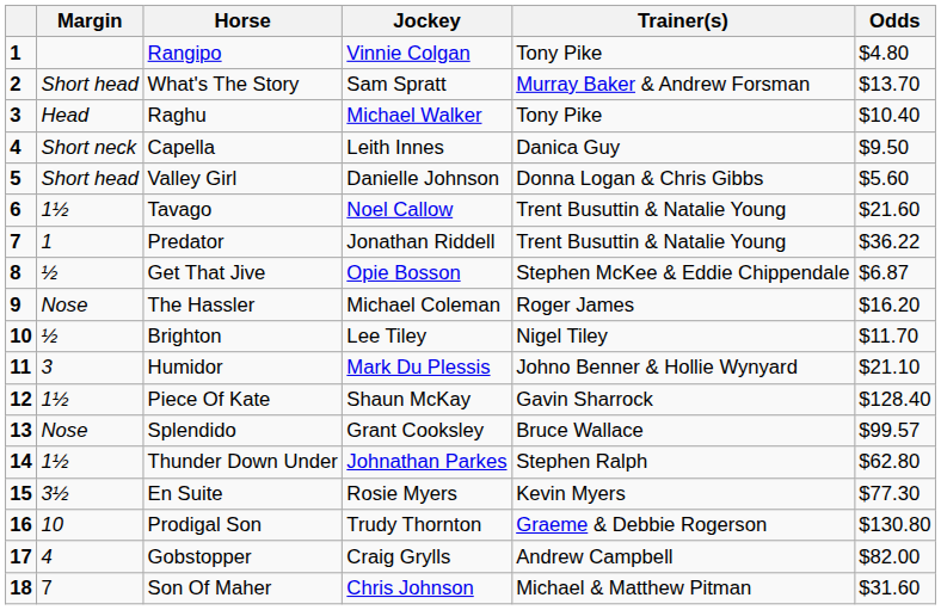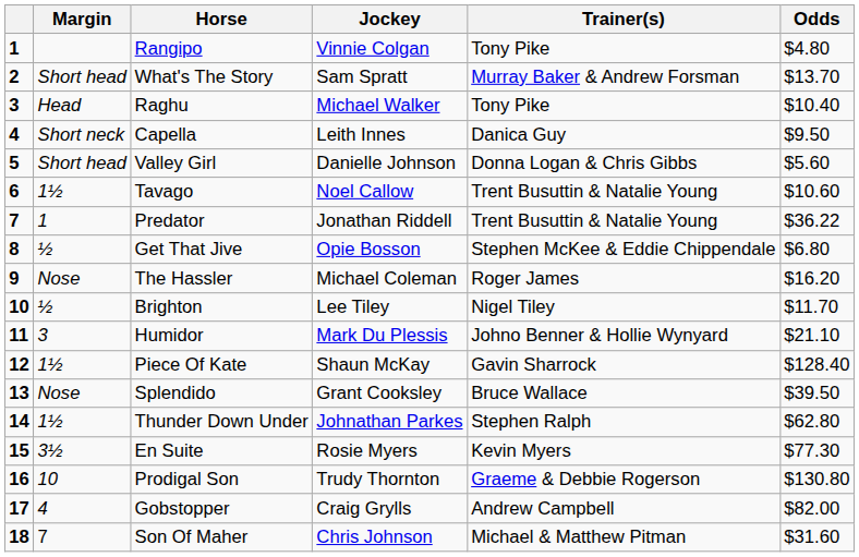 <table class="wikitable sortable">
 <tr>
 <th></th>
 <th>Margin</th>
 <th>Horse</th>
 <th>Jockey</th>
 <th>Trainer(s)</th>
 <th>Odds</th>
 </tr>
 <tr>
 <td><strong>1</strong></td>
 <td></td>
 <td><a href='#'>Rangipo</a></td>
 <td><a href='#'>Vinnie Colgan</a></td>
 <td>Tony Pike</td>
 <td>$4.80</td>
 </tr>
 <tr>
 <td><strong>2</strong></td>
 <td><em>Short head</em></td>
 <td>What's The Story</td>
 <td>Sam Spratt</td>
 <td><a href='#'>Murray Baker</a> & Andrew Forsman</td>
 <td>$13.70</td>
 </tr>
 <tr>
 <td><strong>3</strong></td>
 <td><em>Head</em></td>
 <td>Raghu</td>
 <td><a href='#'>Michael Walker</a></td>
 <td>Tony Pike</td>
 <td>$10.40</td>
 </tr>
 <tr>
 <td><strong>4</strong></td>
 <td><em>Short neck</em></td>
 <td>Capella</td>
 <td>Leith Innes</td>
 <td>Danica Guy</td>
 <td>$9.50</td>
 </tr>
 <tr>
 <td><strong>5</strong></td>
 <td><em>Short head</em></td>
 <td>Valley Girl</td>
 <td>Danielle Johnson</td>
 <td>Donna Logan & Chris Gibbs</td>
 <td>$5.60</td>
 </tr>
 <tr>
 <td><strong>6</strong></td>
 <td><em>1½</em></td>
 <td>Tavago</td>
 <td><a href='#'>Noel Callow</a></td>
 <td>Trent Busuttin & Natalie Young</td>
-<td>$21.60</td>
+<td>$10.60</td>
 </tr>
 <tr>
 <td><strong>7</strong></td>
 <td><em>1</em></td>
 <td>Predator</td>
 <td>Jonathan Riddell</td>
 <td>Trent Busuttin & Natalie Young</td>
 <td>$36.22</td>
 </tr>
 <tr>
 <td><strong>8</strong></td>
 <td><em>½</em></td>
 <td>Get That Jive</td>
 <td><a href='#'>Opie Bosson</a></td>
 <td>Stephen McKee & Eddie Chippendale</td>
-<td>$6.87</td>
+<td>$6.80</td>
 </tr>
 <tr>
 <td><strong>9</strong></td>
 <td><em>Nose</em></td>
 <td>The Hassler</td>
 <td>Michael Coleman</td>
 <td>Roger James</td>
 <td>$16.20</td>
 </tr>
 <tr>
 <td><strong>10</strong></td>
 <td><em>½</em></td>
 <td>Brighton</td>
 <td>Lee Tiley</td>
 <td>Nigel Tiley</td>
 <td>$11.70</td>
 </tr>
 <tr>
 <td><strong>11</strong></td>
 <td><em>3</em></td>
 <td>Humidor</td>
 <td><a href='#'>Mark Du Plessis</a></td>
 <td>Johno Benner & Hollie Wynyard</td>
 <td>$21.10</td>
 </tr>
 <tr>
 <td><strong>12</strong></td>
 <td><em>1½</em></td>
 <td>Piece Of Kate</td>
 <td>Shaun McKay</td>
 <td>Gavin Sharrock</td>
 <td>$128.40</td>
 </tr>
 <tr>
 <td><strong>13</strong></td>
 <td><em>Nose</em></td>
 <td>Splendido</td>
 <td>Grant Cooksley</td>
 <td>Bruce Wallace</td>
-<td>$99.57</td>
+<td>$39.50</td>
 </tr>
 <tr>
 <td><strong>14</strong></td>
 <td><em>1½</em></td>
 <td>Thunder Down Under</td>
 <td><a href='#'>Johnathan Parkes</a></td>
 <td>Stephen Ralph</td>
 <td>$62.80</td>
 </tr>
 <tr>
 <td><strong>15</strong></td>
 <td><em>3½</em></td>
 <td>En Suite</td>
 <td>Rosie Myers</td>
 <td>Kevin Myers</td>
 <td>$77.30</td>
 </tr>
 <tr>
 <td><strong>16</strong></td>
 <td><em>10</em></td>
 <td>Prodigal Son</td>
 <td>Trudy Thornton</td>
 <td><a href='#'>Graeme</a> & Debbie Rogerson</td>
 <td>$130.80</td>
 </tr>
 <tr>
 <td><strong>17</strong></td>
 <td><em>4</em></td>
 <td>Gobstopper</td>
 <td>Craig Grylls</td>
 <td>Andrew Campbell</td>
 <td>$82.00</td>
 </tr>
 <tr>
 <td><strong>18</strong></td>
 <td>7</td>
 <td>Son Of Maher</td>
 <td><a href='#'>Chris Johnson</a></td>
 <td>Michael & Matthew Pitman</td>
 <td>$31.60</td>
 </tr>
 </table>
